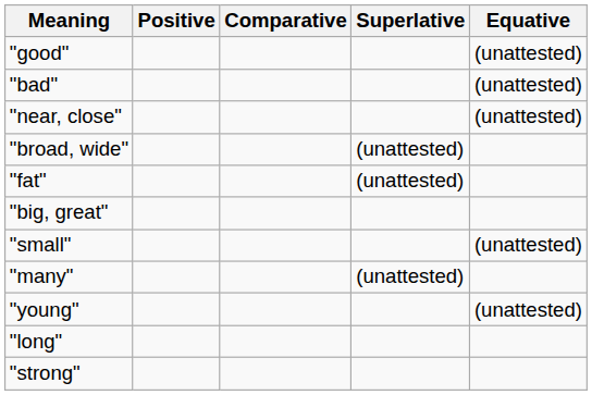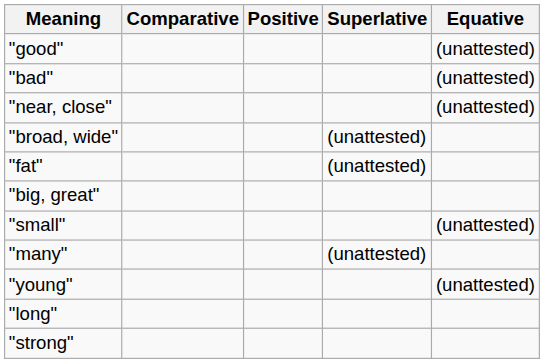 <table class="wikitable">
 <tr>
 <th>Meaning</th>
+<th>Comparative</th>
 <th>Positive</th>
-<th>Comparative</th>
 <th>Superlative</th>
 <th>Equative</th>
 </tr>
 <tr>
 <td>"good"</td>
 <td></td>
 <td></td>
 <td></td>
 <td>(unattested)</td>
 </tr>
 <tr>
 <td>"bad"</td>
 <td></td>
 <td></td>
 <td></td>
 <td>(unattested)</td>
 </tr>
 <tr>
 <td>"near, close"</td>
 <td></td>
 <td></td>
 <td></td>
 <td>(unattested)</td>
 </tr>
 <tr>
 <td>"broad, wide"</td>
 <td></td>
 <td></td>
 <td>(unattested)</td>
 <td></td>
 </tr>
 <tr>
 <td>"fat"</td>
 <td></td>
 <td></td>
 <td>(unattested)</td>
 <td></td>
 </tr>
 <tr>
 <td>"big, great"</td>
 <td></td>
 <td></td>
 <td></td>
 <td></td>
 </tr>
 <tr>
 <td>"small"</td>
 <td></td>
 <td></td>
 <td></td>
 <td>(unattested)</td>
 </tr>
 <tr>
 <td>"many"</td>
 <td></td>
 <td></td>
 <td>(unattested)</td>
 <td></td>
 </tr>
 <tr>
 <td>"young"</td>
 <td></td>
 <td></td>
 <td></td>
 <td>(unattested)</td>
 </tr>
 <tr>
 <td>"long"</td>
 <td></td>
 <td></td>
 <td></td>
 <td></td>
 </tr>
 <tr>
 <td>"strong"</td>
 <td></td>
 <td></td>
 <td></td>
 <td></td>
 </tr>
 </table>
